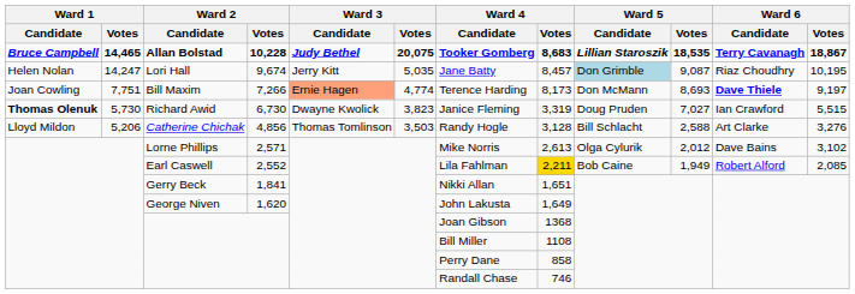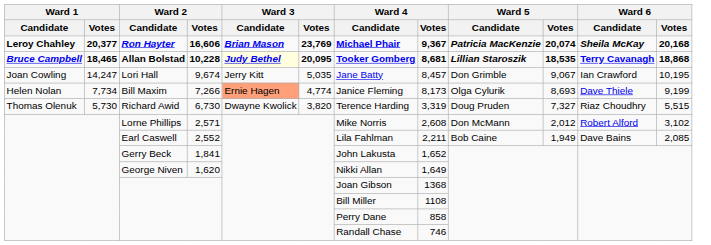 <table class="wikitable">
 <tr>
 <th colspan="2"><strong>Ward 1</strong></th>
 <th colspan="2"><strong>Ward 2</strong></th>
 <th colspan="2"><strong>Ward 3</strong></th>
 <th colspan="2"><strong>Ward 4</strong></th>
 <th colspan="2"><strong>Ward 5</strong></th>
 <th colspan="2"><strong>Ward 6</strong></th>
 </tr>
 <tr>
 <th><strong>Candidate</strong></th>
 <th><strong>Votes</strong></th>
 <th><strong>Candidate</strong></th>
 <th><strong>Votes</strong></th>
 <th><strong>Candidate</strong></th>
 <th><strong>Votes</strong></th>
 <th><strong>Candidate</strong></th>
 <th><strong>Votes</strong></th>
 <th><strong>Candidate</strong></th>
 <th><strong>Votes</strong></th>
 <th><strong>Candidate</strong></th>
 <th><strong>Votes</strong></th>
 </tr>
 <tr>
+<td><strong>Leroy Chahley</strong></td>
+<td align="right"><strong>20,377</strong></td>
+<td><strong><em><a href='#'>Ron Hayter</a></em></strong></td>
+<td align="right"><strong>16,606</strong></td>
+<td><strong><em><a href='#'>Brian Mason</a></em></strong></td>
+<td align="right"><strong>23,769</strong></td>
+<td><strong><a href='#'>Michael Phair</a></strong></td>
+<td align="right"><strong>9,367</strong></td>
+<td><strong><em>Patricia MacKenzie</em></strong></td>
+<td align="right"><strong>20,074</strong></td>
+<td><strong><em>Sheila McKay</em></strong></td>
+<td align="right"><strong>20,168</strong></td>
+</tr>
+<tr>
 <td><strong><em><a href='#'>Bruce Campbell</a></em></strong></td>
-<td align="right"><strong>14,465</strong></td>
+<td align="right"><strong>18,465</strong></td>
 <td><strong>Allan Bolstad</strong></td>
 <td align="right"><strong>10,228</strong></td>
-<td><strong><em><a href='#'>Judy Bethel</a></em></strong></td>
-<td align="right"><strong>20,075</strong></td>
+<td style="background: lightyellow;"><strong><em><a href='#'>Judy Bethel</a></em></strong></td>
+<td align="right"><strong>20,095</strong></td>
 <td><strong><a href='#'>Tooker Gomberg</a></strong></td>
-<td align="right"><strong>8,683</strong></td>
+<td align="right"><strong>8,681</strong></td>
 <td><strong><em>Lillian Staroszik</em></strong></td>
 <td align="right"><strong>18,535</strong></td>
 <td><strong><a href='#'>Terry Cavanagh</a></strong></td>
-<td align="right"><strong>18,867</strong></td>
+<td align="right"><strong>18,868</strong></td>
 </tr>
 <tr>
-<td>Helen Nolan</td>
+<td>Joan Cowling</td>
 <td align="right">14,247</td>
 <td>Lori Hall</td>
 <td align="right">9,674</td>
 <td>Jerry Kitt</td>
 <td align="right">5,035</td>
 <td><a href='#'>Jane Batty</a></td>
 <td align="right">8,457</td>
-<td style="background: lightblue;">Don Grimble</td>
-<td align="right">9,087</td>
-<td>Riaz Choudhry</td>
+<td>Don Grimble</td>
+<td align="right">9,067</td>
+<td>Ian Crawford</td>
 <td align="right">10,195</td>
 </tr>
 <tr>
-<td>Joan Cowling</td>
-<td align="right">7,751</td>
+<td>Helen Nolan</td>
+<td align="right">7,734</td>
 <td>Bill Maxim</td>
 <td align="right">7,266</td>
 <td style="background: lightsalmon;">Ernie Hagen</td>
 <td align="right">4,774</td>
-<td>Terence Harding</td>
+<td>Janice Fleming</td>
 <td align="right">8,173</td>
-<td>Don McMann</td>
+<td>Olga Cylurik</td>
 <td align="right">8,693</td>
-<td><strong><a href='#'>Dave Thiele</a></strong></td>
-<td align="right">9,197</td>
+<td><a href='#'>Dave Thiele</a></td>
+<td align="right">9,199</td>
 </tr>
 <tr>
-<td><strong>Thomas Olenuk</strong></td>
+<td>Thomas Olenuk</td>
 <td align="right">5,730</td>
 <td>Richard Awid</td>
 <td align="right">6,730</td>
 <td>Dwayne Kwolick</td>
-<td align="right">3,823</td>
-<td>Janice Fleming</td>
+<td align="right">3,820</td>
+<td>Terence Harding</td>
 <td align="right">3,319</td>
 <td>Doug Pruden</td>
-<td align="right">7,027</td>
-<td>Ian Crawford</td>
+<td align="right">7,327</td>
+<td>Riaz Choudhry</td>
 <td align="right">5,515</td>
-</tr>
-<tr>
-<td>Lloyd Mildon</td>
-<td align="right">5,206</td>
-<td><em><a href='#'>Catherine Chichak</a></em></td>
-<td align="right">4,856</td>
-<td>Thomas Tomlinson</td>
-<td align="right">3,503</td>
-<td>Randy Hogle</td>
-<td align="right">3,128</td>
-<td>Bill Schlacht</td>
-<td align="right">2,588</td>
-<td>Art Clarke</td>
-<td align="right">3,276</td>
 </tr>
 <tr>
 <td colspan="2" rowspan="8"></td>
 <td>Lorne Phillips</td>
 <td align="right">2,571</td>
 <td colspan="2" rowspan="8"></td>
 <td>Mike Norris</td>
-<td align="right">2,613</td>
-<td>Olga Cylurik</td>
+<td align="right">2,608</td>
+<td>Don McMann</td>
 <td align="right">2,012</td>
-<td>Dave Bains</td>
+<td><a href='#'>Robert Alford</a></td>
 <td align="right">3,102</td>
 </tr>
 <tr>
 <td>Earl Caswell</td>
 <td align="right">2,552</td>
 <td>Lila Fahlman</td>
-<td align="right" style="background: gold;">2,211</td>
+<td align="right">2,211</td>
 <td>Bob Caine</td>
 <td align="right">1,949</td>
-<td><a href='#'>Robert Alford</a></td>
+<td>Dave Bains</td>
 <td align="right">2,085</td>
 </tr>
 <tr>
 <td>Gerry Beck</td>
 <td align="right">1,841</td>
-<td>Nikki Allan</td>
-<td align="right">1,651</td>
+<td>John Lakusta</td>
+<td align="right">1,652</td>
 <td colspan="2" rowspan="6"></td>
 <td colspan="2" rowspan="6"></td>
 </tr>
 <tr>
 <td>George Niven</td>
 <td align="right">1,620</td>
-<td>John Lakusta</td>
+<td>Nikki Allan</td>
 <td align="right">1,649</td>
 </tr>
 <tr>
 <td colspan="2" rowspan="4"></td>
 <td>Joan Gibson</td>
 <td align="right">1368</td>
 </tr>
 <tr>
 <td>Bill Miller</td>
 <td align="right">1108</td>
 </tr>
 <tr>
 <td>Perry Dane</td>
 <td align="right">858</td>
 </tr>
 <tr>
 <td>Randall Chase</td>
 <td align="right">746</td>
 </tr>
 </table>
